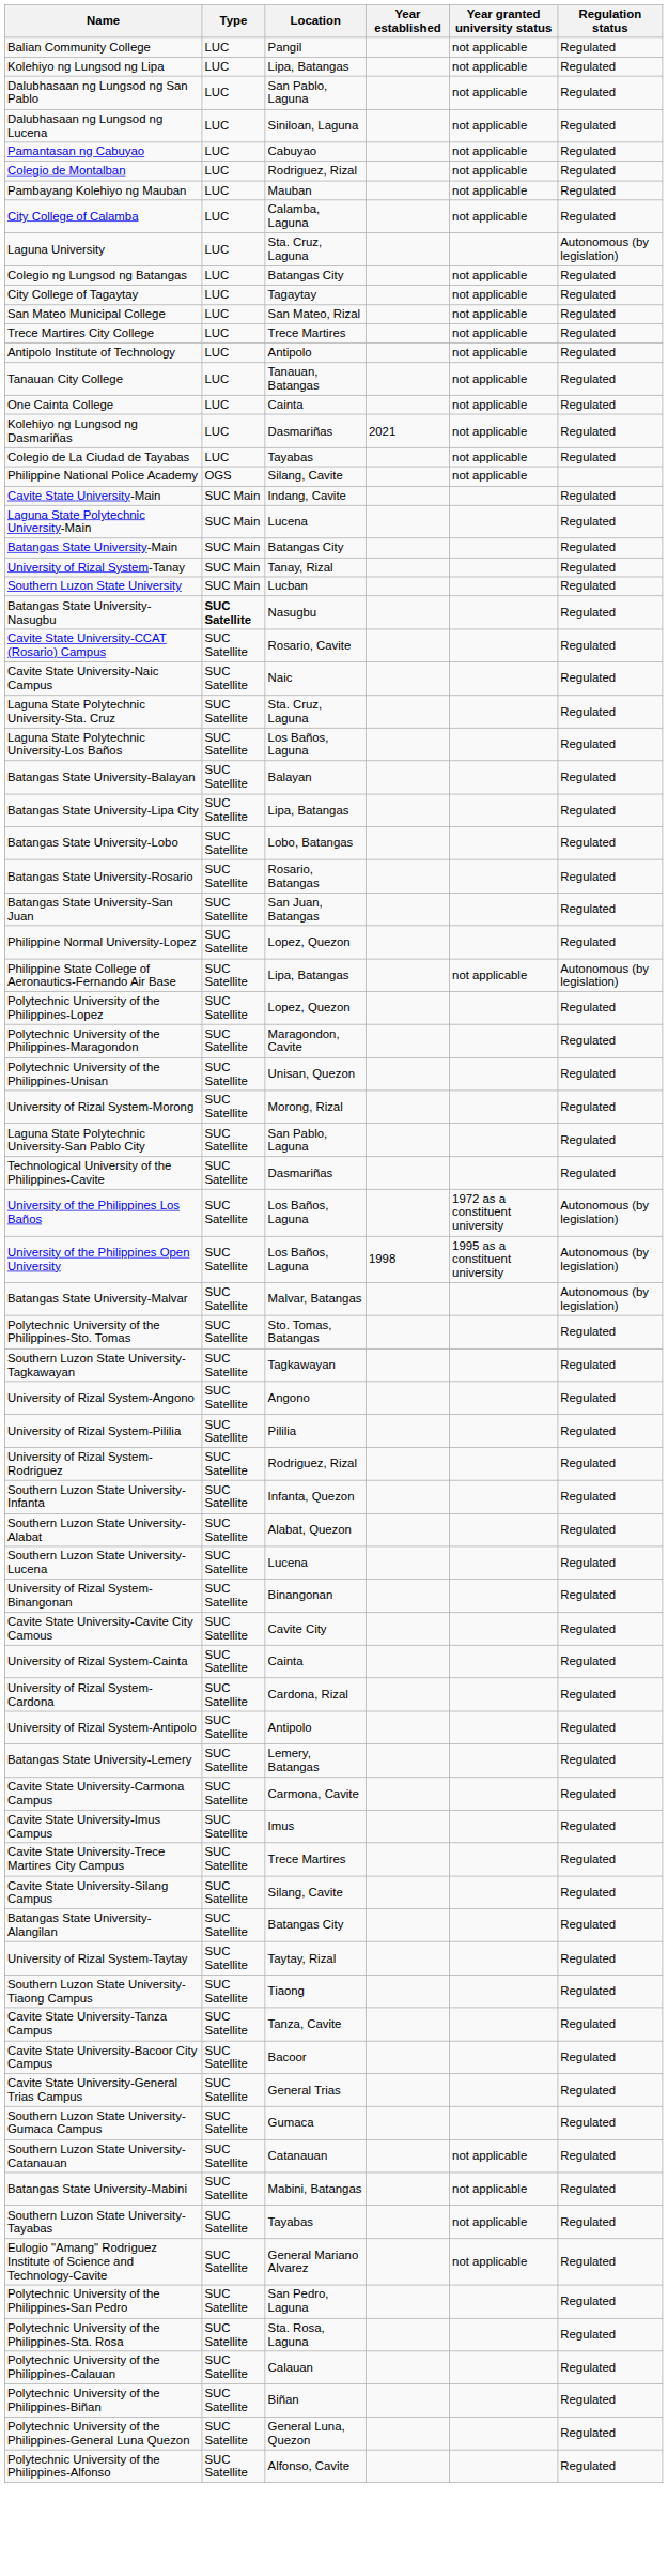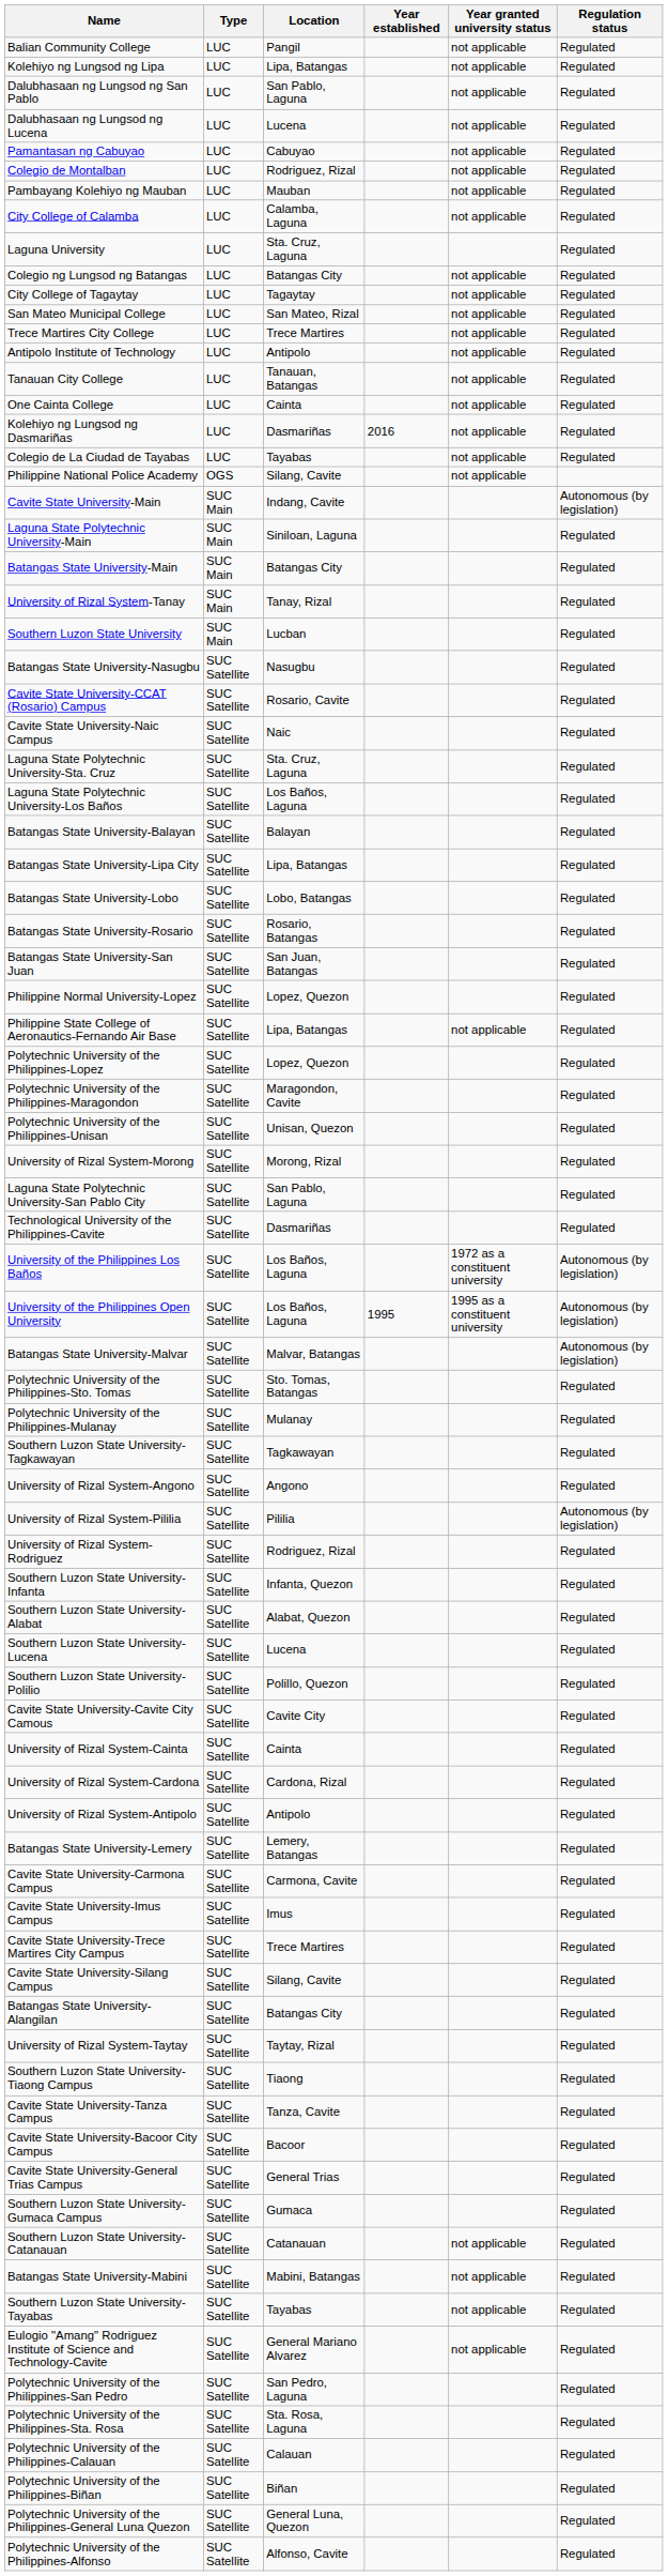 <table class="wikitable sortable static-row-numbers">
 <tr>
 <th>Name</th>
 <th>Type</th>
 <th class="unsortable">Location</th>
 <th>Year established</th>
 <th style="vertical-align:middle;">Year granted university status</th>
 <th style="vertical-align:middle;">Regulation status</th>
 </tr>
 <tr>
 <td>Balian Community College</td>
 <td>LUC</td>
 <td>Pangil</td>
 <td></td>
 <td style="vertical-align:middle;">not applicable</td>
 <td style="vertical-align:middle;">Regulated</td>
 </tr>
 <tr>
 <td>Kolehiyo ng Lungsod ng Lipa</td>
 <td>LUC</td>
 <td>Lipa, Batangas</td>
 <td></td>
 <td style="vertical-align:middle;">not applicable</td>
 <td style="vertical-align:middle;">Regulated</td>
 </tr>
 <tr>
 <td>Dalubhasaan ng Lungsod ng San Pablo</td>
 <td>LUC</td>
 <td>San Pablo, Laguna</td>
 <td></td>
 <td style="vertical-align:middle;">not applicable</td>
 <td style="vertical-align:middle;">Regulated</td>
 </tr>
 <tr>
 <td>Dalubhasaan ng Lungsod ng Lucena</td>
 <td>LUC</td>
-<td>Siniloan, Laguna</td>
+<td>Lucena</td>
 <td></td>
 <td style="vertical-align:middle;">not applicable</td>
 <td style="vertical-align:middle;">Regulated</td>
 </tr>
 <tr>
 <td><a href='#'>Pamantasan ng Cabuyao</a></td>
 <td>LUC</td>
 <td>Cabuyao</td>
 <td></td>
 <td style="vertical-align:middle;">not applicable</td>
 <td style="vertical-align:middle;">Regulated</td>
 </tr>
 <tr>
 <td><a href='#'>Colegio de Montalban</a></td>
 <td>LUC</td>
 <td>Rodriguez, Rizal</td>
 <td></td>
 <td style="vertical-align:middle;">not applicable</td>
 <td style="vertical-align:middle;">Regulated</td>
 </tr>
 <tr>
 <td>Pambayang Kolehiyo ng Mauban</td>
 <td>LUC</td>
 <td>Mauban</td>
 <td></td>
 <td style="vertical-align:middle;">not applicable</td>
 <td style="vertical-align:middle;">Regulated</td>
 </tr>
 <tr>
 <td><a href='#'>City College of Calamba</a></td>
 <td>LUC</td>
 <td>Calamba, Laguna</td>
 <td></td>
 <td style="vertical-align:middle;">not applicable</td>
 <td style="vertical-align:middle;">Regulated</td>
 </tr>
 <tr>
 <td>Laguna University</td>
 <td>LUC</td>
 <td>Sta. Cruz, Laguna</td>
 <td></td>
 <td></td>
-<td style="vertical-align:middle;">Autonomous (by legislation)</td>
+<td style="vertical-align:middle;">Regulated</td>
 </tr>
 <tr>
 <td>Colegio ng Lungsod ng Batangas</td>
 <td>LUC</td>
 <td>Batangas City</td>
 <td></td>
 <td style="vertical-align:middle;">not applicable</td>
 <td style="vertical-align:middle;">Regulated</td>
 </tr>
 <tr>
 <td>City College of Tagaytay</td>
 <td>LUC</td>
 <td>Tagaytay</td>
 <td></td>
 <td style="vertical-align:middle;">not applicable</td>
 <td style="vertical-align:middle;">Regulated</td>
 </tr>
 <tr>
 <td>San Mateo Municipal College</td>
 <td>LUC</td>
 <td>San Mateo, Rizal</td>
 <td></td>
 <td style="vertical-align:middle;">not applicable</td>
 <td style="vertical-align:middle;">Regulated</td>
 </tr>
 <tr>
 <td>Trece Martires City College</td>
 <td>LUC</td>
 <td>Trece Martires</td>
 <td></td>
 <td style="vertical-align:middle;">not applicable</td>
 <td style="vertical-align:middle;">Regulated</td>
 </tr>
 <tr>
 <td>Antipolo Institute of Technology</td>
 <td>LUC</td>
 <td>Antipolo</td>
 <td></td>
 <td style="vertical-align:middle;">not applicable</td>
 <td style="vertical-align:middle;">Regulated</td>
 </tr>
 <tr>
 <td>Tanauan City College</td>
 <td>LUC</td>
 <td>Tanauan, Batangas</td>
 <td></td>
 <td style="vertical-align:middle;">not applicable</td>
 <td style="vertical-align:middle;">Regulated</td>
 </tr>
 <tr>
 <td>One Cainta College</td>
 <td>LUC</td>
 <td>Cainta</td>
 <td></td>
 <td style="vertical-align:middle;">not applicable</td>
 <td style="vertical-align:middle;">Regulated</td>
 </tr>
 <tr>
 <td>Kolehiyo ng Lungsod ng Dasmariñas</td>
 <td>LUC</td>
 <td>Dasmariñas</td>
-<td>2021</td>
+<td>2016</td>
 <td style="vertical-align:middle;">not applicable</td>
 <td style="vertical-align:middle;">Regulated</td>
 </tr>
 <tr>
 <td>Colegio de La Ciudad de Tayabas</td>
 <td>LUC</td>
 <td>Tayabas</td>
 <td></td>
 <td style="vertical-align:middle;">not applicable</td>
 <td style="vertical-align:middle;">Regulated</td>
 </tr>
 <tr>
 <td>Philippine National Police Academy</td>
 <td>OGS</td>
 <td>Silang, Cavite</td>
 <td></td>
 <td style="vertical-align:middle;">not applicable</td>
 <td></td>
 </tr>
 <tr>
 <td><a href='#'>Cavite State University</a>-Main</td>
 <td>SUC Main</td>
 <td>Indang, Cavite</td>
 <td></td>
 <td></td>
-<td style="vertical-align:middle;">Regulated</td>
+<td style="vertical-align:middle;">Autonomous (by legislation)</td>
 </tr>
 <tr>
 <td><a href='#'>Laguna State Polytechnic University</a>-Main</td>
 <td>SUC Main</td>
-<td>Lucena</td>
+<td>Siniloan, Laguna</td>
 <td></td>
 <td></td>
 <td style="vertical-align:middle;">Regulated</td>
 </tr>
 <tr>
 <td><a href='#'>Batangas State University</a>-Main</td>
 <td>SUC Main</td>
 <td>Batangas City</td>
 <td></td>
 <td></td>
 <td style="vertical-align:middle;">Regulated</td>
 </tr>
 <tr>
 <td><a href='#'>University of Rizal System</a>-Tanay</td>
 <td>SUC Main</td>
 <td>Tanay, Rizal</td>
 <td></td>
 <td></td>
 <td style="vertical-align:middle;">Regulated</td>
 </tr>
 <tr>
 <td><a href='#'>Southern Luzon State University</a></td>
 <td>SUC Main</td>
 <td>Lucban</td>
 <td></td>
 <td></td>
 <td style="vertical-align:middle;">Regulated</td>
 </tr>
 <tr>
 <td>Batangas State University-Nasugbu</td>
-<td><strong>SUC Satellite</strong></td>
+<td>SUC Satellite</td>
 <td>Nasugbu</td>
 <td></td>
 <td></td>
 <td style="vertical-align:middle;">Regulated</td>
 </tr>
 <tr>
 <td><a href='#'>Cavite State University-CCAT (Rosario) Campus</a></td>
 <td>SUC Satellite</td>
 <td>Rosario, Cavite</td>
 <td></td>
 <td></td>
 <td style="vertical-align:middle;">Regulated</td>
 </tr>
 <tr>
 <td>Cavite State University-Naic Campus</td>
 <td>SUC Satellite</td>
 <td>Naic</td>
 <td></td>
 <td></td>
 <td style="vertical-align:middle;">Regulated</td>
 </tr>
 <tr>
 <td>Laguna State Polytechnic University-Sta. Cruz</td>
 <td>SUC Satellite</td>
 <td>Sta. Cruz, Laguna</td>
 <td></td>
 <td></td>
 <td style="vertical-align:middle;">Regulated</td>
 </tr>
 <tr>
 <td>Laguna State Polytechnic University-Los Baños</td>
 <td>SUC Satellite</td>
 <td>Los Baños, Laguna</td>
 <td></td>
 <td></td>
 <td style="vertical-align:middle;">Regulated</td>
 </tr>
 <tr>
 <td>Batangas State University-Balayan</td>
 <td>SUC Satellite</td>
 <td>Balayan</td>
 <td></td>
 <td></td>
 <td style="vertical-align:middle;">Regulated</td>
 </tr>
 <tr>
 <td>Batangas State University-Lipa City</td>
 <td>SUC Satellite</td>
 <td>Lipa, Batangas</td>
 <td></td>
 <td></td>
 <td style="vertical-align:middle;">Regulated</td>
 </tr>
 <tr>
 <td>Batangas State University-Lobo</td>
 <td>SUC Satellite</td>
 <td>Lobo, Batangas</td>
 <td></td>
 <td></td>
 <td style="vertical-align:middle;">Regulated</td>
 </tr>
 <tr>
 <td>Batangas State University-Rosario</td>
 <td>SUC Satellite</td>
 <td>Rosario, Batangas</td>
 <td></td>
 <td></td>
 <td style="vertical-align:middle;">Regulated</td>
 </tr>
 <tr>
 <td>Batangas State University-San Juan</td>
 <td>SUC Satellite</td>
 <td>San Juan, Batangas</td>
 <td></td>
 <td></td>
 <td style="vertical-align:middle;">Regulated</td>
 </tr>
 <tr>
 <td>Philippine Normal University-Lopez</td>
 <td>SUC Satellite</td>
 <td>Lopez, Quezon</td>
 <td></td>
 <td></td>
 <td style="vertical-align:middle;">Regulated</td>
 </tr>
 <tr>
 <td>Philippine State College of Aeronautics-Fernando Air Base</td>
 <td>SUC Satellite</td>
 <td>Lipa, Batangas</td>
 <td></td>
 <td style="vertical-align:middle;">not applicable</td>
-<td style="vertical-align:middle;">Autonomous (by legislation)</td>
+<td style="vertical-align:middle;">Regulated</td>
 </tr>
 <tr>
 <td>Polytechnic University of the Philippines-Lopez</td>
 <td>SUC Satellite</td>
 <td>Lopez, Quezon</td>
 <td></td>
 <td></td>
 <td style="vertical-align:middle;">Regulated</td>
 </tr>
 <tr>
 <td>Polytechnic University of the Philippines-Maragondon</td>
 <td>SUC Satellite</td>
 <td>Maragondon, Cavite</td>
 <td></td>
 <td></td>
 <td style="vertical-align:middle;">Regulated</td>
 </tr>
 <tr>
 <td>Polytechnic University of the Philippines-Unisan</td>
 <td>SUC Satellite</td>
 <td>Unisan, Quezon</td>
 <td></td>
 <td></td>
 <td style="vertical-align:middle;">Regulated</td>
 </tr>
 <tr>
 <td>University of Rizal System-Morong</td>
 <td>SUC Satellite</td>
 <td>Morong, Rizal</td>
 <td></td>
 <td></td>
 <td style="vertical-align:middle;">Regulated</td>
 </tr>
 <tr>
 <td>Laguna State Polytechnic University-San Pablo City</td>
 <td>SUC Satellite</td>
 <td>San Pablo, Laguna</td>
 <td></td>
 <td></td>
 <td style="vertical-align:middle;">Regulated</td>
 </tr>
 <tr>
 <td>Technological University of the Philippines-Cavite</td>
 <td>SUC Satellite</td>
 <td>Dasmariñas</td>
 <td></td>
 <td></td>
 <td style="vertical-align:middle;">Regulated</td>
 </tr>
 <tr>
 <td><a href='#'>University of the Philippines Los Baños</a></td>
 <td>SUC Satellite</td>
 <td>Los Baños, Laguna</td>
 <td></td>
 <td>1972 as a constituent university</td>
 <td style="vertical-align:middle;">Autonomous (by legislation)</td>
 </tr>
 <tr>
 <td><a href='#'>University of the Philippines Open University</a></td>
 <td>SUC Satellite</td>
 <td>Los Baños, Laguna</td>
-<td>1998</td>
+<td>1995</td>
 <td>1995 as a constituent university</td>
 <td style="vertical-align:middle;">Autonomous (by legislation)</td>
 </tr>
 <tr>
 <td>Batangas State University-Malvar</td>
 <td>SUC Satellite</td>
 <td>Malvar, Batangas</td>
 <td></td>
 <td></td>
 <td style="vertical-align:middle;">Autonomous (by legislation)</td>
 </tr>
 <tr>
 <td>Polytechnic University of the Philippines-Sto. Tomas</td>
 <td>SUC Satellite</td>
 <td>Sto. Tomas, Batangas</td>
+<td></td>
+<td></td>
+<td style="vertical-align:middle;">Regulated</td>
+</tr>
+<tr>
+<td>Polytechnic University of the Philippines-Mulanay</td>
+<td>SUC Satellite</td>
+<td>Mulanay</td>
 <td></td>
 <td></td>
 <td style="vertical-align:middle;">Regulated</td>
 </tr>
 <tr>
 <td>Southern Luzon State University-Tagkawayan</td>
 <td>SUC Satellite</td>
 <td>Tagkawayan</td>
 <td></td>
 <td></td>
 <td style="vertical-align:middle;">Regulated</td>
 </tr>
 <tr>
 <td>University of Rizal System-Angono</td>
 <td>SUC Satellite</td>
 <td>Angono</td>
 <td></td>
 <td></td>
 <td style="vertical-align:middle;">Regulated</td>
 </tr>
 <tr>
 <td>University of Rizal System-Pililia</td>
 <td>SUC Satellite</td>
 <td>Pililia</td>
 <td></td>
 <td></td>
-<td style="vertical-align:middle;">Regulated</td>
+<td style="vertical-align:middle;">Autonomous (by legislation)</td>
 </tr>
 <tr>
 <td>University of Rizal System-Rodriguez</td>
 <td>SUC Satellite</td>
 <td>Rodriguez, Rizal</td>
 <td></td>
 <td></td>
 <td style="vertical-align:middle;">Regulated</td>
 </tr>
 <tr>
 <td>Southern Luzon State University-Infanta</td>
 <td>SUC Satellite</td>
 <td>Infanta, Quezon</td>
 <td></td>
 <td></td>
 <td style="vertical-align:middle;">Regulated</td>
 </tr>
 <tr>
 <td>Southern Luzon State University-Alabat</td>
 <td>SUC Satellite</td>
 <td>Alabat, Quezon</td>
 <td></td>
 <td></td>
 <td style="vertical-align:middle;">Regulated</td>
 </tr>
 <tr>
 <td>Southern Luzon State University-Lucena</td>
 <td>SUC Satellite</td>
 <td>Lucena</td>
 <td></td>
 <td></td>
 <td style="vertical-align:middle;">Regulated</td>
 </tr>
 <tr>
-<td>University of Rizal System-Binangonan</td>
+<td>Southern Luzon State University-Polilio</td>
 <td>SUC Satellite</td>
-<td>Binangonan</td>
+<td>Polillo, Quezon</td>
 <td></td>
 <td></td>
 <td style="vertical-align:middle;">Regulated</td>
 </tr>
 <tr>
 <td>Cavite State University-Cavite City Camous</td>
 <td>SUC Satellite</td>
 <td>Cavite City</td>
 <td></td>
 <td></td>
 <td style="vertical-align:middle;">Regulated</td>
 </tr>
 <tr>
 <td>University of Rizal System-Cainta</td>
 <td>SUC Satellite</td>
 <td>Cainta</td>
 <td></td>
 <td></td>
 <td style="vertical-align:middle;">Regulated</td>
 </tr>
 <tr>
 <td>University of Rizal System-Cardona</td>
 <td>SUC Satellite</td>
 <td>Cardona, Rizal</td>
 <td></td>
 <td></td>
 <td style="vertical-align:middle;">Regulated</td>
 </tr>
 <tr>
 <td>University of Rizal System-Antipolo</td>
 <td>SUC Satellite</td>
 <td>Antipolo</td>
 <td></td>
 <td></td>
 <td style="vertical-align:middle;">Regulated</td>
 </tr>
 <tr>
 <td>Batangas State University-Lemery</td>
 <td>SUC Satellite</td>
 <td>Lemery, Batangas</td>
 <td></td>
 <td></td>
 <td style="vertical-align:middle;">Regulated</td>
 </tr>
 <tr>
 <td>Cavite State University-Carmona Campus</td>
 <td>SUC Satellite</td>
 <td>Carmona, Cavite</td>
 <td></td>
 <td></td>
 <td style="vertical-align:middle;">Regulated</td>
 </tr>
 <tr>
 <td>Cavite State University-Imus Campus</td>
 <td>SUC Satellite</td>
 <td>Imus</td>
 <td></td>
 <td></td>
 <td style="vertical-align:middle;">Regulated</td>
 </tr>
 <tr>
 <td>Cavite State University-Trece Martires City Campus</td>
 <td>SUC Satellite</td>
 <td>Trece Martires</td>
 <td></td>
 <td></td>
 <td style="vertical-align:middle;">Regulated</td>
 </tr>
 <tr>
 <td>Cavite State University-Silang Campus</td>
 <td>SUC Satellite</td>
 <td>Silang, Cavite</td>
 <td></td>
 <td></td>
 <td style="vertical-align:middle;">Regulated</td>
 </tr>
 <tr>
 <td>Batangas State University-Alangilan</td>
 <td>SUC Satellite</td>
 <td>Batangas City</td>
 <td></td>
 <td></td>
 <td style="vertical-align:middle;">Regulated</td>
 </tr>
 <tr>
 <td>University of Rizal System-Taytay</td>
 <td>SUC Satellite</td>
 <td>Taytay, Rizal</td>
 <td></td>
 <td></td>
 <td style="vertical-align:middle;">Regulated</td>
 </tr>
 <tr>
 <td>Southern Luzon State University-Tiaong Campus</td>
 <td>SUC Satellite</td>
 <td>Tiaong</td>
 <td></td>
 <td></td>
 <td style="vertical-align:middle;">Regulated</td>
 </tr>
 <tr>
 <td>Cavite State University-Tanza Campus</td>
 <td>SUC Satellite</td>
 <td>Tanza, Cavite</td>
 <td></td>
 <td></td>
 <td style="vertical-align:middle;">Regulated</td>
 </tr>
 <tr>
 <td>Cavite State University-Bacoor City Campus</td>
 <td>SUC Satellite</td>
 <td>Bacoor</td>
 <td></td>
 <td></td>
 <td style="vertical-align:middle;">Regulated</td>
 </tr>
 <tr>
 <td>Cavite State University-General Trias Campus</td>
 <td>SUC Satellite</td>
 <td>General Trias</td>
 <td></td>
 <td></td>
 <td style="vertical-align:middle;">Regulated</td>
 </tr>
 <tr>
 <td>Southern Luzon State University-Gumaca Campus</td>
 <td>SUC Satellite</td>
 <td>Gumaca</td>
 <td></td>
 <td></td>
 <td style="vertical-align:middle;">Regulated</td>
 </tr>
 <tr>
 <td>Southern Luzon State University-Catanauan</td>
 <td>SUC Satellite</td>
 <td>Catanauan</td>
 <td></td>
 <td style="vertical-align:middle;">not applicable</td>
 <td style="vertical-align:middle;">Regulated</td>
 </tr>
 <tr>
 <td>Batangas State University-Mabini</td>
 <td>SUC Satellite</td>
 <td>Mabini, Batangas</td>
 <td></td>
 <td style="vertical-align:middle;">not applicable</td>
 <td style="vertical-align:middle;">Regulated</td>
 </tr>
 <tr>
 <td>Southern Luzon State University-Tayabas</td>
 <td>SUC Satellite</td>
 <td>Tayabas</td>
 <td></td>
 <td style="vertical-align:middle;">not applicable</td>
 <td style="vertical-align:middle;">Regulated</td>
 </tr>
 <tr>
 <td>Eulogio "Amang" Rodriguez Institute of Science and Technology-Cavite</td>
 <td>SUC Satellite</td>
 <td>General Mariano Alvarez</td>
 <td></td>
 <td style="vertical-align:middle;">not applicable</td>
 <td style="vertical-align:middle;">Regulated</td>
 </tr>
 <tr>
 <td>Polytechnic University of the Philippines-San Pedro</td>
 <td>SUC Satellite</td>
 <td>San Pedro, Laguna</td>
 <td></td>
 <td></td>
 <td style="vertical-align:middle;">Regulated</td>
 </tr>
 <tr>
 <td>Polytechnic University of the Philippines-Sta. Rosa</td>
 <td>SUC Satellite</td>
 <td>Sta. Rosa, Laguna</td>
 <td></td>
 <td></td>
 <td style="vertical-align:middle;">Regulated</td>
 </tr>
 <tr>
 <td>Polytechnic University of the Philippines-Calauan</td>
 <td>SUC Satellite</td>
 <td>Calauan</td>
 <td></td>
 <td></td>
 <td style="vertical-align:middle;">Regulated</td>
 </tr>
 <tr>
 <td>Polytechnic University of the Philippines-Biñan</td>
 <td>SUC Satellite</td>
 <td>Biñan</td>
 <td></td>
 <td></td>
 <td style="vertical-align:middle;">Regulated</td>
 </tr>
 <tr>
 <td>Polytechnic University of the Philippines-General Luna Quezon</td>
 <td>SUC Satellite</td>
 <td>General Luna, Quezon</td>
 <td></td>
 <td></td>
 <td style="vertical-align:middle;">Regulated</td>
 </tr>
 <tr>
 <td>Polytechnic University of the Philippines-Alfonso</td>
 <td>SUC Satellite</td>
 <td>Alfonso, Cavite</td>
 <td></td>
 <td></td>
 <td style="vertical-align:middle;">Regulated</td>
 </tr>
 </table>
